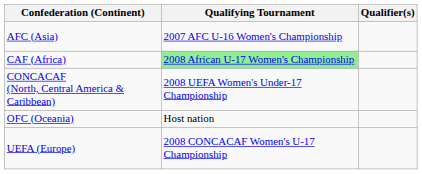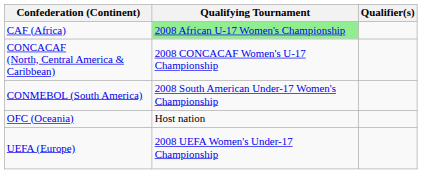 <table class=wikitable>
 <tr>
 <th>Confederation (Continent)</th>
 <th>Qualifying Tournament</th>
 <th>Qualifier(s)</th>
-</tr>
-<tr>
-<td><a href='#'>AFC (Asia)</a></td>
-<td><a href='#'>2007 AFC U-16 Women's Championship</a></td>
-<td><br><br></td>
 </tr>
 <tr>
 <td><a href='#'>CAF (Africa)</a></td>
 <td style="background: lightgreen;"><a href='#'>2008 African U-17 Women's Championship</a></td>
 <td><br></td>
 </tr>
 <tr>
 <td><a href='#'>CONCACAF<br>(North, Central America & Caribbean)</a></td>
-<td><a href='#'>2008 UEFA Women's Under-17 Championship</a></td>
+<td><a href='#'>2008 CONCACAF Women's U-17 Championship</a></td>
+<td><br><br></td>
+</tr>
+<tr>
+<td><a href='#'>CONMEBOL (South America)</a></td>
+<td><a href='#'>2008 South American Under-17 Women's Championship</a></td>
 <td><br><br></td>
 </tr>
 <tr>
 <td><a href='#'>OFC (Oceania)</a></td>
 <td>Host nation</td>
 <td></td>
 </tr>
 <tr>
 <td><a href='#'>UEFA (Europe)</a></td>
-<td><a href='#'>2008 CONCACAF Women's U-17 Championship</a></td>
+<td><a href='#'>2008 UEFA Women's Under-17 Championship</a></td>
 <td><br><br><br></td>
 </tr>
 </table>
